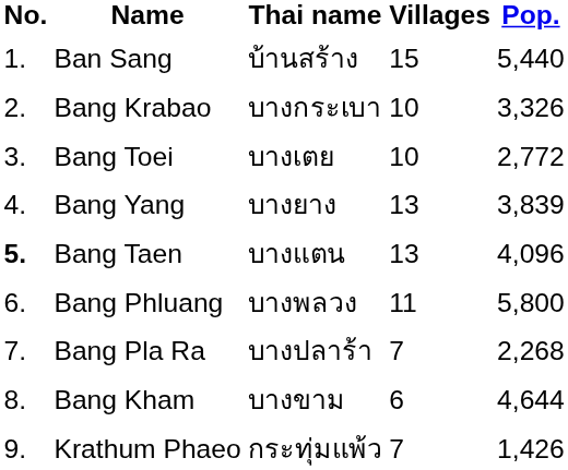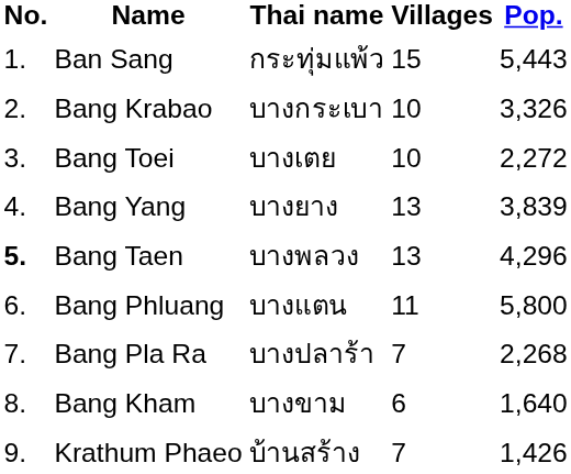 <table>
 <tr>
 <th>No.</th>
 <th>Name</th>
 <th>Thai name</th>
 <th>Villages</th>
 <th><a href='#'>Pop.</a></th>
 </tr>
 <tr>
 <td>1.</td>
 <td>Ban Sang</td>
-<td>บ้านสร้าง</td>
+<td>กระทุ่มแพ้ว</td>
 <td>15</td>
-<td>5,440</td>
+<td>5,443</td>
 <td></td>
 </tr>
 <tr>
 <td>2.</td>
 <td>Bang Krabao</td>
 <td>บางกระเบา</td>
 <td>10</td>
 <td>3,326</td>
 <td></td>
 </tr>
 <tr>
 <td>3.</td>
 <td>Bang Toei</td>
 <td>บางเตย</td>
 <td>10</td>
-<td>2,772</td>
+<td>2,272</td>
 <td></td>
 </tr>
 <tr>
 <td>4.</td>
 <td>Bang Yang</td>
 <td>บางยาง</td>
 <td>13</td>
 <td>3,839</td>
 <td></td>
 </tr>
 <tr>
 <td><strong>5.</strong></td>
 <td>Bang Taen</td>
-<td>บางแตน</td>
+<td>บางพลวง</td>
 <td>13</td>
-<td>4,096</td>
+<td>4,296</td>
 <td></td>
 </tr>
 <tr>
 <td>6.</td>
 <td>Bang Phluang</td>
-<td>บางพลวง</td>
+<td>บางแตน</td>
 <td>11</td>
 <td>5,800</td>
 <td></td>
 </tr>
 <tr>
 <td>7.</td>
 <td>Bang Pla Ra</td>
 <td>บางปลาร้า</td>
 <td>7</td>
 <td>2,268</td>
 <td></td>
 </tr>
 <tr>
 <td>8.</td>
 <td>Bang Kham</td>
 <td>บางขาม</td>
 <td>6</td>
-<td>4,644</td>
+<td>1,640</td>
 <td></td>
 </tr>
 <tr>
 <td>9.</td>
 <td>Krathum Phaeo</td>
-<td>กระทุ่มแพ้ว</td>
+<td>บ้านสร้าง</td>
 <td>7</td>
 <td>1,426</td>
 <td></td>
 </tr>
 </table>
